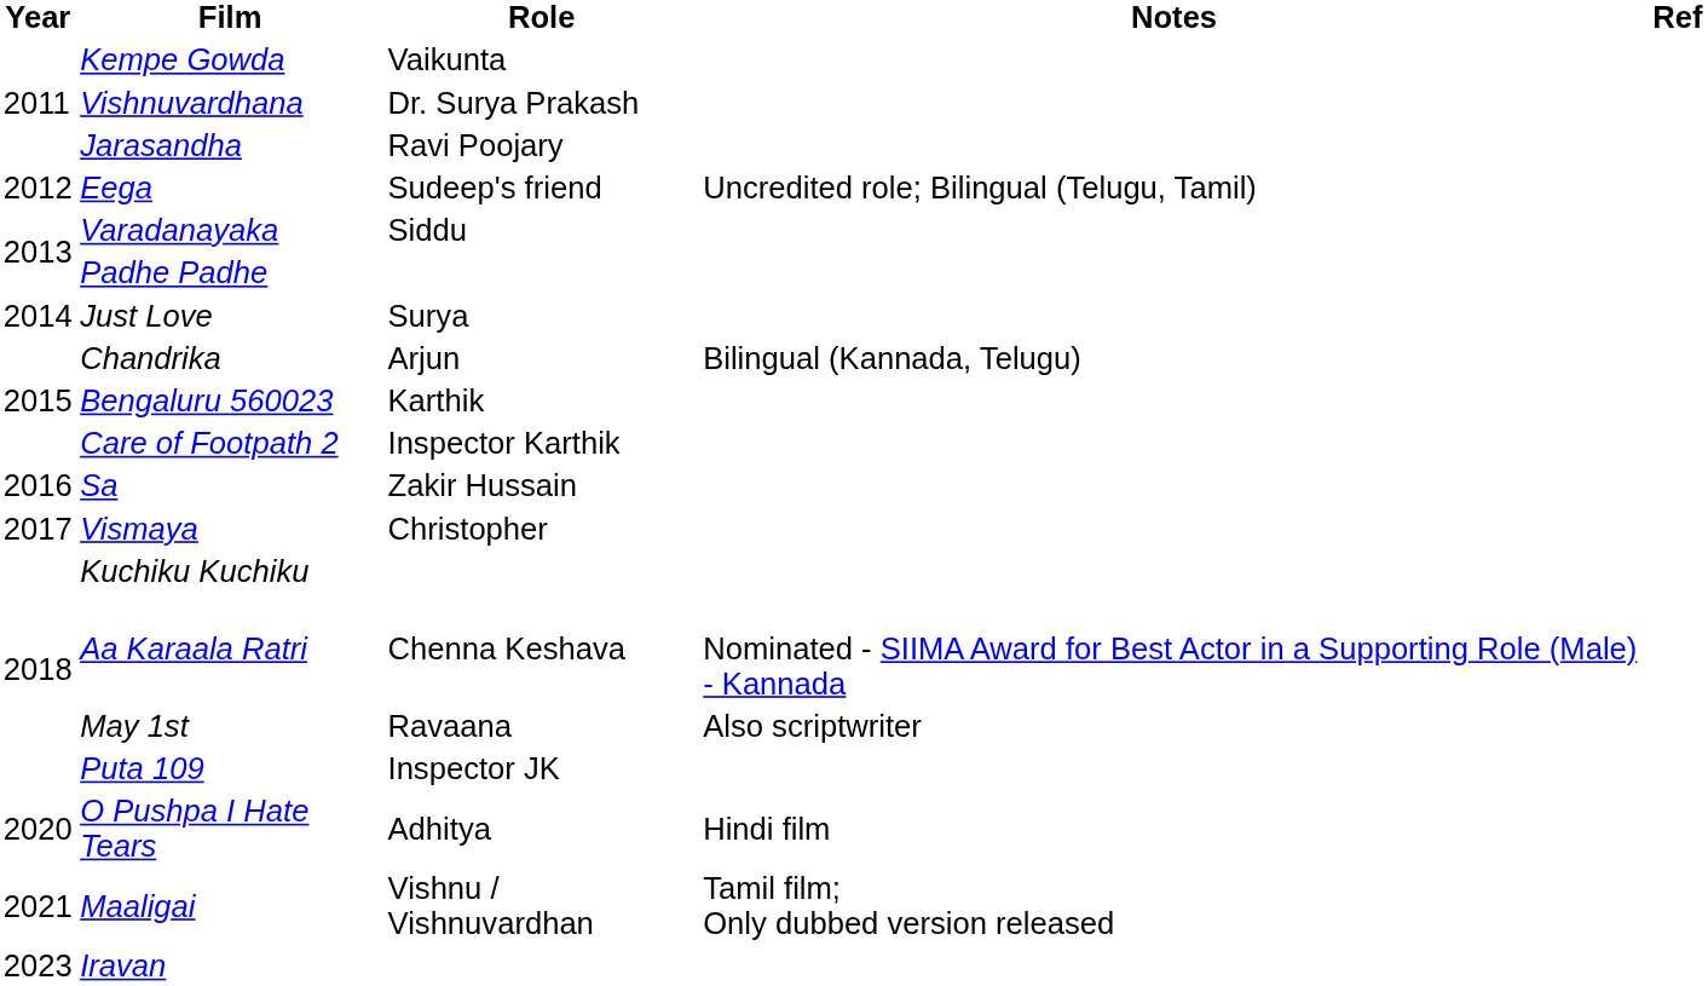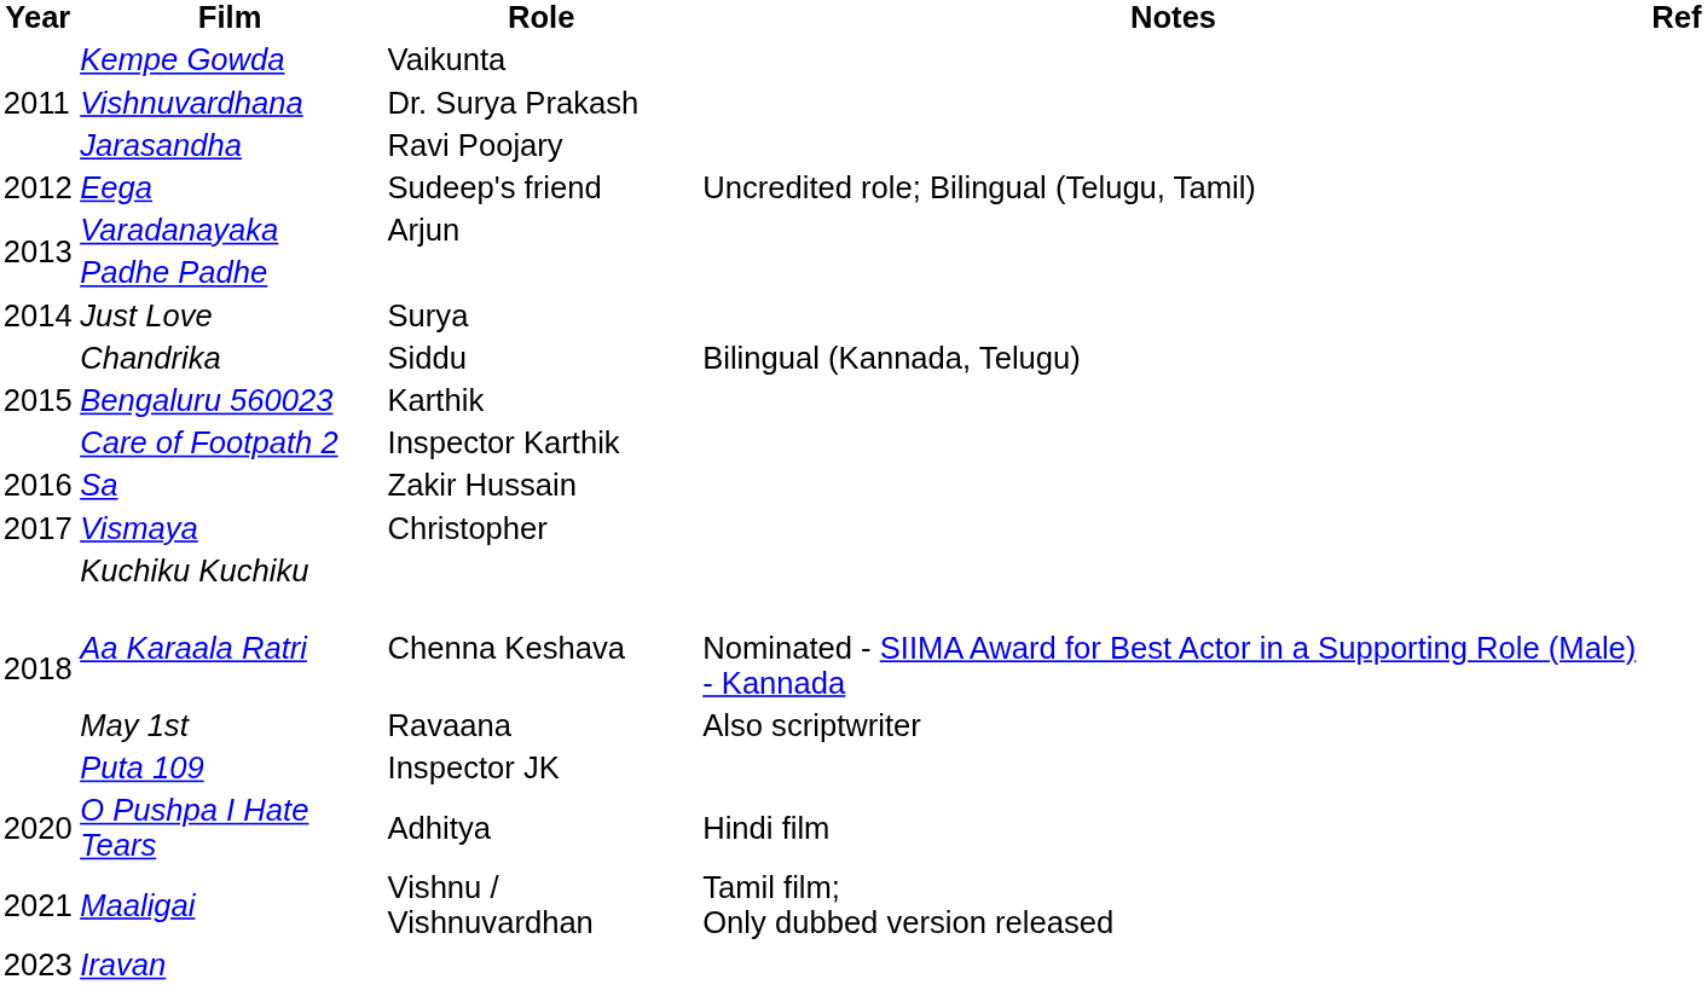 <table class="sortable" class="wikitable">
 <tr>
 <th>Year</th>
 <th>Film</th>
 <th>Role</th>
 <th>Notes</th>
 <th>Ref</th>
 </tr>
 <tr>
 <td rowspan="3">2011</td>
 <td><em><a href='#'>Kempe Gowda</a></em></td>
 <td>Vaikunta</td>
 <td></td>
 <td style="text-align: center;"></td>
 </tr>
 <tr>
 <td><em><a href='#'>Vishnuvardhana</a></em></td>
 <td>Dr. Surya Prakash</td>
 <td></td>
 <td style="text-align: center;"></td>
 </tr>
 <tr>
 <td><em><a href='#'>Jarasandha</a></em></td>
 <td>Ravi Poojary</td>
 <td></td>
 <td></td>
 </tr>
 <tr>
 <td>2012</td>
 <td><em><a href='#'>Eega</a></em></td>
 <td>Sudeep's friend</td>
 <td>Uncredited role; Bilingual (Telugu, Tamil)</td>
 <td style="text-align: center;"></td>
 </tr>
 <tr>
 <td rowspan="2">2013</td>
 <td><em><a href='#'>Varadanayaka</a></em></td>
-<td>Siddu</td>
+<td>Arjun</td>
 <td></td>
 <td style="text-align: center;"></td>
 </tr>
 <tr>
 <td><em><a href='#'>Padhe Padhe</a></em></td>
 <td></td>
 <td></td>
 <td style="text-align: center;"></td>
 </tr>
 <tr>
 <td>2014</td>
 <td><em>Just Love</em></td>
 <td>Surya</td>
 <td></td>
 <td style="text-align: center;"></td>
 </tr>
 <tr>
 <td rowspan="3">2015</td>
 <td><em>Chandrika</em></td>
-<td>Arjun</td>
+<td>Siddu</td>
 <td>Bilingual (Kannada, Telugu)</td>
 <td></td>
 </tr>
 <tr>
 <td><em><a href='#'>Bengaluru 560023</a></em></td>
 <td>Karthik</td>
 <td></td>
 <td style="text-align: center;"></td>
 </tr>
 <tr>
 <td><em><a href='#'>Care of Footpath 2</a></em></td>
 <td>Inspector Karthik</td>
 <td></td>
 <td style="text-align: center;"></td>
 </tr>
 <tr>
 <td>2016</td>
 <td><em><a href='#'>Sa</a></em></td>
 <td>Zakir Hussain</td>
 <td></td>
 <td></td>
 </tr>
 <tr>
 <td>2017</td>
 <td><em><a href='#'>Vismaya</a></em></td>
 <td>Christopher</td>
 <td></td>
 <td></td>
 </tr>
 <tr>
 <td rowspan="4">2018</td>
 <td><em>Kuchiku Kuchiku</em></td>
 <td></td>
 <td></td>
 <td></td>
 </tr>
 <tr>
 <td><em><a href='#'>Aa Karaala Ratri</a></em></td>
 <td>Chenna Keshava</td>
 <td><br>Nominated - <a href='#'>SIIMA Award for Best Actor in a Supporting Role (Male) - Kannada</a></td>
 <td></td>
 </tr>
 <tr>
 <td><em>May 1st</em></td>
 <td>Ravaana</td>
 <td>Also scriptwriter</td>
 <td></td>
 </tr>
 <tr>
 <td><em><a href='#'>Puta 109</a></em></td>
 <td>Inspector JK</td>
 <td></td>
 <td></td>
 </tr>
 <tr>
 <td>2020</td>
 <td><em><a href='#'>O Pushpa I Hate Tears</a></em></td>
 <td>Adhitya</td>
 <td>Hindi film</td>
 <td></td>
 </tr>
 <tr>
 <td>2021</td>
 <td><em><a href='#'>Maaligai</a></em></td>
 <td>Vishnu / Vishnuvardhan</td>
 <td>Tamil film;<br>Only dubbed version released</td>
 <td></td>
 </tr>
 <tr>
 <td>2023</td>
 <td><em><a href='#'>Iravan</a></em></td>
 <td></td>
 <td></td>
 <td></td>
 </tr>
 </table>
